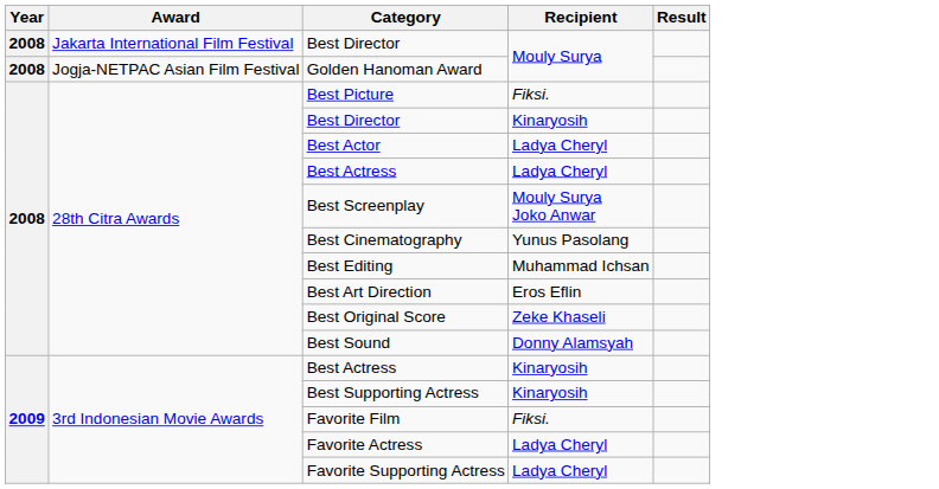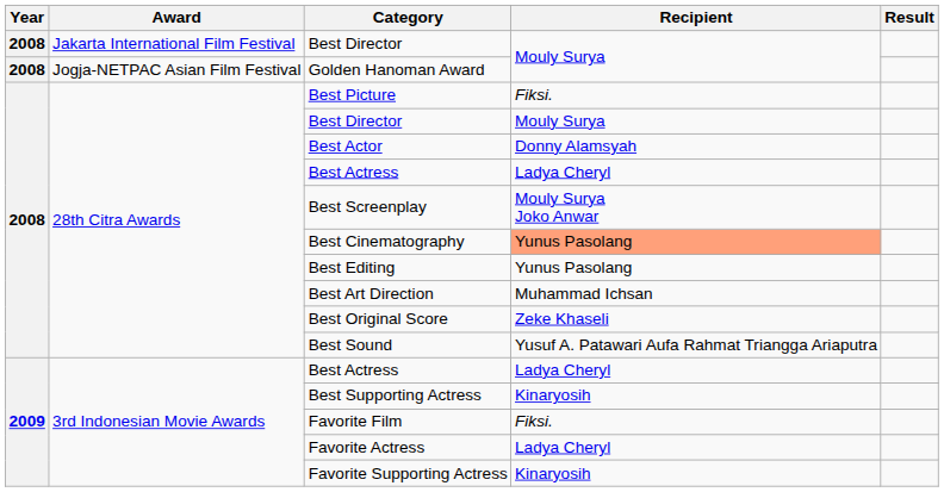 <table class="wikitable sortable">
 <tr>
 <th>Year</th>
 <th>Award</th>
 <th>Category</th>
 <th>Recipient</th>
 <th>Result</th>
 </tr>
 <tr>
 <th>2008</th>
 <td><a href='#'>Jakarta International Film Festival</a></td>
 <td>Best Director</td>
 <td rowspan="2"><a href='#'>Mouly Surya</a></td>
 <td></td>
 </tr>
 <tr>
 <th>2008</th>
 <td>Jogja-NETPAC Asian Film Festival</td>
 <td>Golden Hanoman Award</td>
 <td></td>
 </tr>
 <tr>
 <th rowspan="10">2008</th>
 <td rowspan="10"><a href='#'>28th Citra Awards</a></td>
 <td><a href='#'>Best Picture</a></td>
 <td><em>Fiksi.</em></td>
 <td></td>
 </tr>
 <tr>
 <td><a href='#'>Best Director</a></td>
-<td><a href='#'>Kinaryosih</a></td>
+<td><a href='#'>Mouly Surya</a></td>
 <td></td>
 </tr>
 <tr>
 <td><a href='#'>Best Actor</a></td>
-<td><a href='#'>Ladya Cheryl</a></td>
+<td><a href='#'>Donny Alamsyah</a></td>
 <td></td>
 </tr>
 <tr>
 <td><a href='#'>Best Actress</a></td>
 <td><a href='#'>Ladya Cheryl</a></td>
 <td></td>
 </tr>
 <tr>
 <td>Best Screenplay</td>
 <td><a href='#'>Mouly Surya</a><br><a href='#'>Joko Anwar</a></td>
 <td></td>
 </tr>
 <tr>
 <td>Best Cinematography</td>
+<td style="background: lightsalmon;">Yunus Pasolang</td>
+<td></td>
+</tr>
+<tr>
+<td>Best Editing</td>
 <td>Yunus Pasolang</td>
 <td></td>
 </tr>
 <tr>
-<td>Best Editing</td>
+<td>Best Art Direction</td>
 <td>Muhammad Ichsan</td>
-<td></td>
-</tr>
-<tr>
-<td>Best Art Direction</td>
-<td>Eros Eflin</td>
 <td></td>
 </tr>
 <tr>
 <td>Best Original Score</td>
 <td><a href='#'>Zeke Khaseli</a></td>
 <td></td>
 </tr>
 <tr>
 <td>Best Sound</td>
-<td><a href='#'>Donny Alamsyah</a></td>
+<td>Yusuf A. Patawari Aufa Rahmat Triangga Ariaputra</td>
 <td></td>
 </tr>
 <tr>
 <th rowspan="5"><a href='#'>2009</a></th>
 <td rowspan="5"><a href='#'>3rd Indonesian Movie Awards</a></td>
 <td>Best Actress</td>
-<td><a href='#'>Kinaryosih</a></td>
+<td><a href='#'>Ladya Cheryl</a></td>
 <td></td>
 </tr>
 <tr>
 <td>Best Supporting Actress</td>
 <td><a href='#'>Kinaryosih</a></td>
 <td></td>
 </tr>
 <tr>
 <td>Favorite Film</td>
 <td><em>Fiksi.</em></td>
 <td></td>
 </tr>
 <tr>
 <td>Favorite Actress</td>
 <td><a href='#'>Ladya Cheryl</a></td>
 <td></td>
 </tr>
 <tr>
 <td>Favorite Supporting Actress</td>
-<td><a href='#'>Ladya Cheryl</a></td>
+<td><a href='#'>Kinaryosih</a></td>
 <td></td>
 </tr>
 </table>
